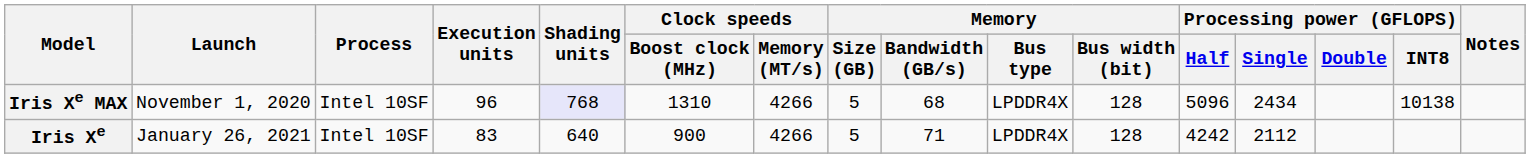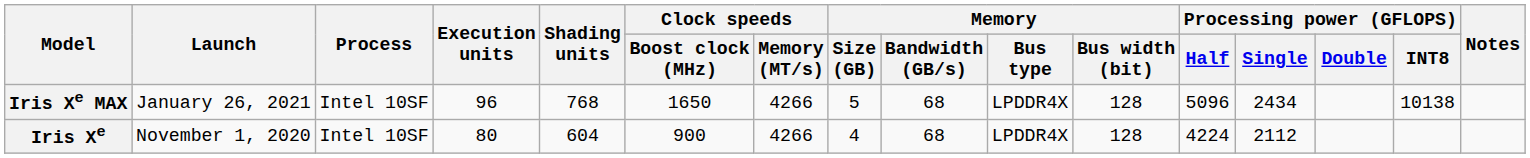 <table class="wikitable" style="text-align:center;">
 <tr>
 <th rowspan="2">Model</th>
 <th rowspan="2">Launch</th>
 <th rowspan="2">Process</th>
 <th rowspan="2">Execution<br>units</th>
 <th rowspan="2">Shading<br>units</th>
 <th colspan="2">Clock speeds</th>
 <th colspan="4">Memory</th>
 <th colspan="4">Processing power (GFLOPS)</th>
 <th rowspan="2">Notes</th>
 </tr>
 <tr>
 <th>Boost clock<br>(MHz)</th>
 <th>Memory<br>(MT/s)</th>
 <th>Size<br>(GB)</th>
 <th>Bandwidth<br>(GB/s)</th>
 <th>Bus<br>type</th>
 <th>Bus width<br>(bit)</th>
 <th><a href='#'>Half</a></th>
 <th><a href='#'>Single</a></th>
 <th><a href='#'>Double</a></th>
 <th>INT8</th>
 </tr>
 <tr>
 <th style="text-align:left;">Iris X<sup>e</sup> MAX</th>
-<td>November 1, 2020</td>
+<td>January 26, 2021</td>
 <td>Intel 10SF</td>
 <td>96</td>
-<td style="background: lavender;">768</td>
-<td>1310</td>
+<td>768</td>
+<td>1650</td>
 <td>4266</td>
 <td>5</td>
 <td>68</td>
 <td>LPDDR4X</td>
 <td>128</td>
 <td>5096</td>
 <td>2434</td>
 <td></td>
 <td>10138</td>
 <td> </td>
 </tr>
 <tr>
 <th>Iris X<sup>e</sup></th>
-<td>January 26, 2021</td>
+<td>November 1, 2020</td>
 <td>Intel 10SF</td>
-<td>83</td>
-<td>640</td>
+<td>80</td>
+<td>604</td>
 <td>900</td>
 <td>4266</td>
-<td>5</td>
-<td>71</td>
+<td>4</td>
+<td>68</td>
 <td>LPDDR4X</td>
 <td>128</td>
-<td>4242</td>
+<td>4224</td>
 <td>2112</td>
 <td></td>
 <td></td>
 <td></td>
 </tr>
 </table>
